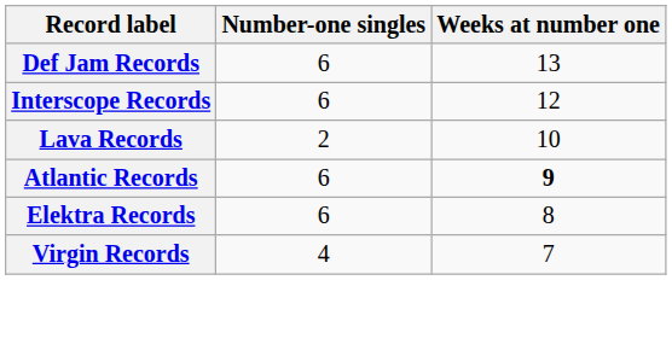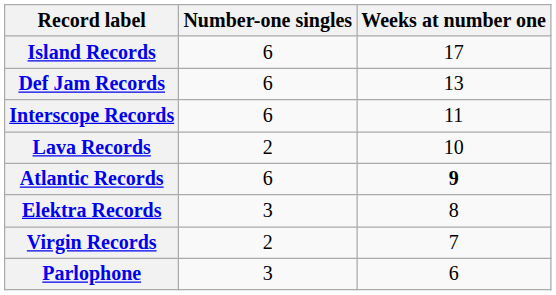 <table class="wikitable plainrowheaders sortable">
 <tr>
 <th scope=col>Record label</th>
 <th scope=col>Number-one singles</th>
 <th scope=col>Weeks at number one</th>
+</tr>
+<tr>
+<th scope=row><a href='#'>Island Records</a></th>
+<td align=center>6</td>
+<td align=center>17</td>
 </tr>
 <tr>
 <th scope=row><a href='#'>Def Jam Records</a></th>
 <td align=center>6</td>
 <td align=center>13</td>
 </tr>
 <tr>
 <th scope=row><a href='#'>Interscope Records</a></th>
 <td align=center>6</td>
-<td align=center>12</td>
+<td align=center>11</td>
 </tr>
 <tr>
 <th scope=row><a href='#'>Lava Records</a></th>
 <td align=center>2</td>
 <td align=center>10</td>
 </tr>
 <tr>
 <th scope=row><a href='#'>Atlantic Records</a></th>
 <td align=center>6</td>
 <td align=center><strong>9</strong></td>
 </tr>
 <tr>
 <th scope=row><a href='#'>Elektra Records</a></th>
-<td align=center>6</td>
+<td align=center>3</td>
 <td align=center>8</td>
 </tr>
 <tr>
 <th scope=row><a href='#'>Virgin Records</a></th>
-<td align=center>4</td>
+<td align=center>2</td>
 <td align=center>7</td>
 </tr>
+<tr>
+<th scope=row><a href='#'>Parlophone</a></th>
+<td align=center>3</td>
+<td align=center>6</td>
+</tr>
 </table>
